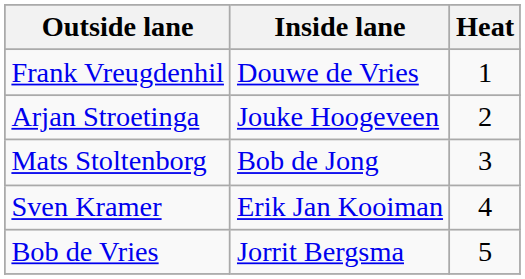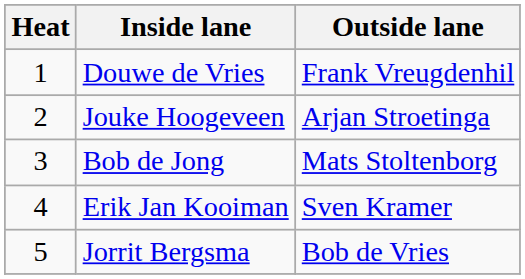 <table class="wikitable">
 <tr>
+<th>Heat</th>
+<th>Inside lane</th>
 <th>Outside lane</th>
-<th>Inside lane</th>
-<th>Heat</th>
 </tr>
 <tr>
+<td align="center">1</td>
+<td><a href='#'>Douwe de Vries</a></td>
 <td><a href='#'>Frank Vreugdenhil</a></td>
-<td><a href='#'>Douwe de Vries</a></td>
-<td align="center">1</td>
 </tr>
 <tr>
+<td align="center">2</td>
+<td><a href='#'>Jouke Hoogeveen</a></td>
 <td><a href='#'>Arjan Stroetinga</a></td>
-<td><a href='#'>Jouke Hoogeveen</a></td>
-<td align="center">2</td>
 </tr>
 <tr>
+<td align="center">3</td>
+<td><a href='#'>Bob de Jong</a></td>
 <td><a href='#'>Mats Stoltenborg</a></td>
-<td><a href='#'>Bob de Jong</a></td>
-<td align="center">3</td>
 </tr>
 <tr>
+<td align="center">4</td>
+<td><a href='#'>Erik Jan Kooiman</a></td>
 <td><a href='#'>Sven Kramer</a></td>
-<td><a href='#'>Erik Jan Kooiman</a></td>
-<td align="center">4</td>
 </tr>
 <tr>
+<td align="center">5</td>
+<td><a href='#'>Jorrit Bergsma</a></td>
 <td><a href='#'>Bob de Vries</a></td>
-<td><a href='#'>Jorrit Bergsma</a></td>
-<td align="center">5</td>
 </tr>
 </table>
